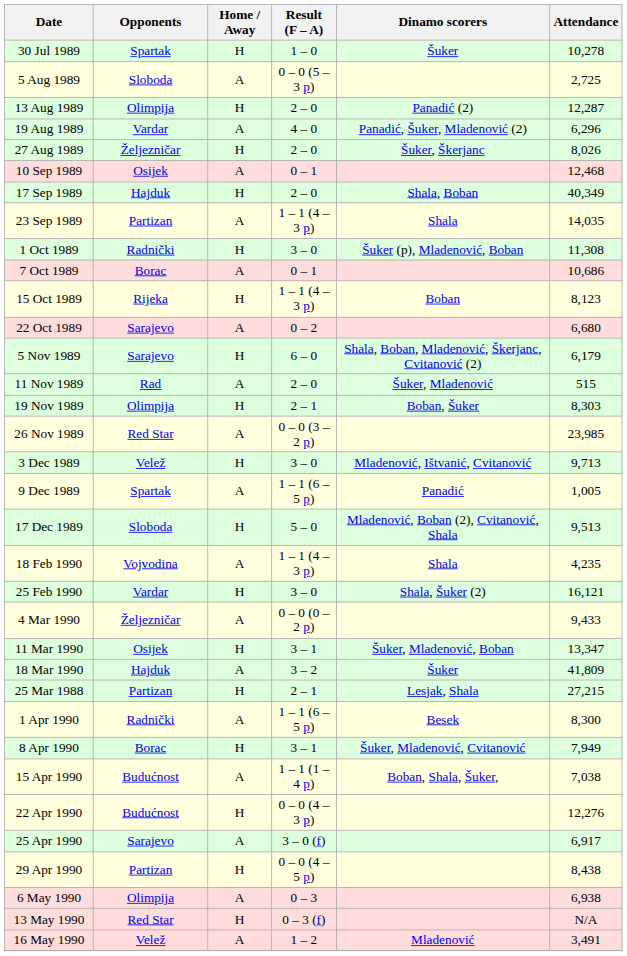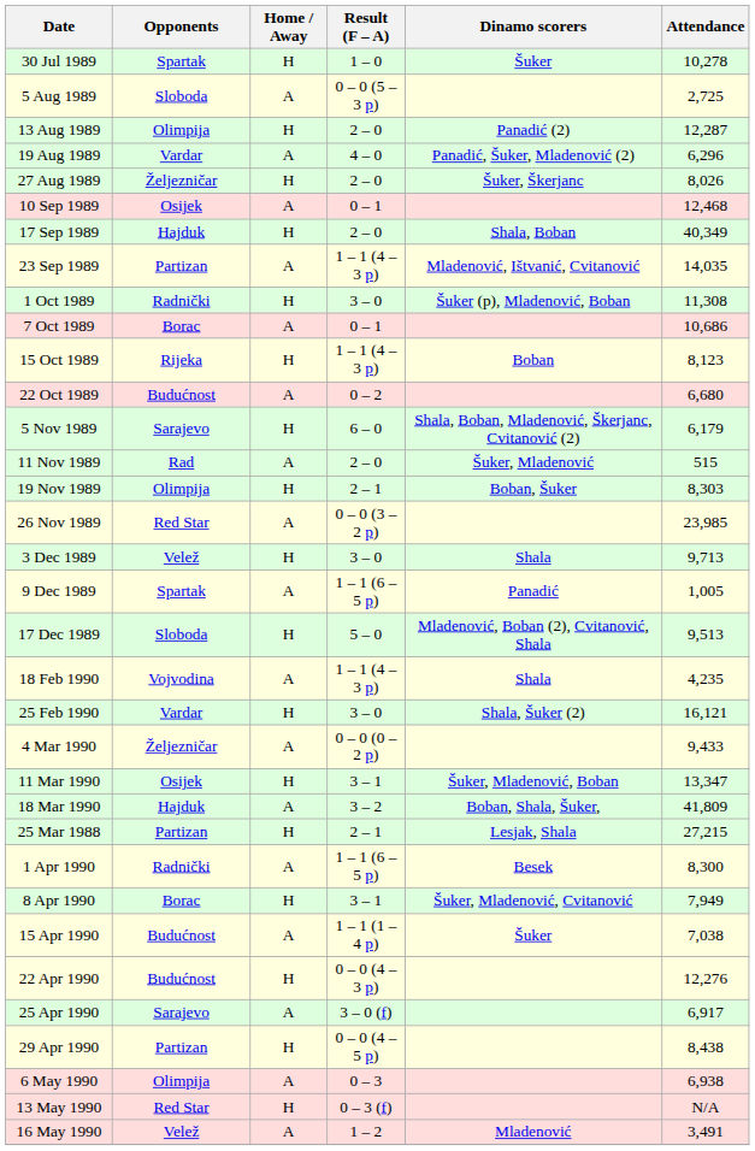 <table class="wikitable sortable" style="text-align:center">
 <tr>
 <th width="100">Date</th>
 <th width="130">Opponents</th>
 <th width="70">Home /<br>Away</th>
 <th width="70">Result<br> (F – A)</th>
 <th width="250">Dinamo scorers</th>
 <th width="80">Attendance</th>
 </tr>
 <tr bgcolor="#ddffdd">
 <td>30 Jul 1989</td>
 <td><a href='#'>Spartak</a></td>
 <td>H</td>
 <td>1 – 0</td>
 <td><a href='#'>Šuker</a></td>
 <td>10,278</td>
 </tr>
 <tr bgcolor="#ffffdd">
 <td>5 Aug 1989</td>
 <td><a href='#'>Sloboda</a></td>
 <td>A</td>
 <td>0 – 0 (5 – 3 <a href='#'>p</a>)</td>
 <td></td>
 <td>2,725</td>
 </tr>
 <tr bgcolor="#ddffdd">
 <td>13 Aug 1989</td>
 <td><a href='#'>Olimpija</a></td>
 <td>H</td>
 <td>2 – 0</td>
 <td><a href='#'>Panadić</a> (2)</td>
 <td>12,287</td>
 </tr>
 <tr bgcolor="#ddffdd">
 <td>19 Aug 1989</td>
 <td><a href='#'>Vardar</a></td>
 <td>A</td>
 <td>4 – 0</td>
 <td><a href='#'>Panadić</a>, <a href='#'>Šuker</a>, <a href='#'>Mladenović</a> (2)</td>
 <td>6,296</td>
 </tr>
 <tr bgcolor="#ddffdd">
 <td>27 Aug 1989</td>
 <td><a href='#'>Željezničar</a></td>
 <td>H</td>
 <td>2 – 0</td>
 <td><a href='#'>Šuker</a>, <a href='#'>Škerjanc</a></td>
 <td>8,026</td>
 </tr>
 <tr bgcolor="#ffdddd">
 <td>10 Sep 1989</td>
 <td><a href='#'>Osijek</a></td>
 <td>A</td>
 <td>0 – 1</td>
 <td></td>
 <td>12,468</td>
 </tr>
 <tr bgcolor="#ddffdd">
 <td>17 Sep 1989</td>
 <td><a href='#'>Hajduk</a></td>
 <td>H</td>
 <td>2 – 0</td>
 <td><a href='#'>Shala</a>, <a href='#'>Boban</a></td>
 <td>40,349</td>
 </tr>
 <tr bgcolor="#ffffdd">
 <td>23 Sep 1989</td>
 <td><a href='#'>Partizan</a></td>
 <td>A</td>
 <td>1 – 1 (4 – 3 <a href='#'>p</a>)</td>
-<td><a href='#'>Shala</a></td>
+<td><a href='#'>Mladenović</a>, <a href='#'>Ištvanić</a>, <a href='#'>Cvitanović</a></td>
 <td>14,035</td>
 </tr>
 <tr bgcolor="#ddffdd">
 <td>1 Oct 1989</td>
 <td><a href='#'>Radnički</a></td>
 <td>H</td>
 <td>3 – 0</td>
 <td><a href='#'>Šuker</a> (p), <a href='#'>Mladenović</a>, <a href='#'>Boban</a></td>
 <td>11,308</td>
 </tr>
 <tr bgcolor="#ffdddd">
 <td>7 Oct 1989</td>
 <td><a href='#'>Borac</a></td>
 <td>A</td>
 <td>0 – 1</td>
 <td></td>
 <td>10,686</td>
 </tr>
 <tr bgcolor="#ffffdd">
 <td>15 Oct 1989</td>
 <td><a href='#'>Rijeka</a></td>
 <td>H</td>
 <td>1 – 1 (4 – 3 <a href='#'>p</a>)</td>
 <td><a href='#'>Boban</a></td>
 <td>8,123</td>
 </tr>
 <tr bgcolor="#ffdddd">
 <td>22 Oct 1989</td>
-<td><a href='#'>Sarajevo</a></td>
+<td><a href='#'>Budućnost</a></td>
 <td>A</td>
 <td>0 – 2</td>
 <td></td>
 <td>6,680</td>
 </tr>
 <tr bgcolor="#ddffdd">
 <td>5 Nov 1989</td>
 <td><a href='#'>Sarajevo</a></td>
 <td>H</td>
 <td>6 – 0</td>
 <td><a href='#'>Shala</a>, <a href='#'>Boban</a>, <a href='#'>Mladenović</a>, <a href='#'>Škerjanc</a>, <a href='#'>Cvitanović</a> (2)</td>
 <td>6,179</td>
 </tr>
 <tr bgcolor="#ddffdd">
 <td>11 Nov 1989</td>
 <td><a href='#'>Rad</a></td>
 <td>A</td>
 <td>2 – 0</td>
 <td><a href='#'>Šuker</a>, <a href='#'>Mladenović</a></td>
 <td>515</td>
 </tr>
 <tr bgcolor="#ddffdd">
 <td>19 Nov 1989</td>
 <td><a href='#'>Olimpija</a></td>
 <td>H</td>
 <td>2 – 1</td>
 <td><a href='#'>Boban</a>, <a href='#'>Šuker</a></td>
 <td>8,303</td>
 </tr>
 <tr bgcolor="#ffffdd">
 <td>26 Nov 1989</td>
 <td><a href='#'>Red Star</a></td>
 <td>A</td>
 <td>0 – 0 (3 – 2 <a href='#'>p</a>)</td>
 <td></td>
 <td>23,985</td>
 </tr>
 <tr bgcolor="#ddffdd">
 <td>3 Dec 1989</td>
 <td><a href='#'>Velež</a></td>
 <td>H</td>
 <td>3 – 0</td>
-<td><a href='#'>Mladenović</a>, <a href='#'>Ištvanić</a>, <a href='#'>Cvitanović</a></td>
+<td><a href='#'>Shala</a></td>
 <td>9,713</td>
 </tr>
 <tr bgcolor="#ffffdd">
 <td>9 Dec 1989</td>
 <td><a href='#'>Spartak</a></td>
 <td>A</td>
 <td>1 – 1 (6 – 5 <a href='#'>p</a>)</td>
 <td><a href='#'>Panadić</a></td>
 <td>1,005</td>
 </tr>
 <tr bgcolor="#ddffdd">
 <td>17 Dec 1989</td>
 <td><a href='#'>Sloboda</a></td>
 <td>H</td>
 <td>5 – 0</td>
 <td><a href='#'>Mladenović</a>, <a href='#'>Boban</a> (2), <a href='#'>Cvitanović</a>, <a href='#'>Shala</a></td>
 <td>9,513</td>
 </tr>
 <tr bgcolor="#ffffdd">
 <td>18 Feb 1990</td>
 <td><a href='#'>Vojvodina</a></td>
 <td>A</td>
 <td>1 – 1 (4 – 3 <a href='#'>p</a>)</td>
 <td><a href='#'>Shala</a></td>
 <td>4,235</td>
 </tr>
 <tr bgcolor="#ddffdd">
 <td>25 Feb 1990</td>
 <td><a href='#'>Vardar</a></td>
 <td>H</td>
 <td>3 – 0</td>
 <td><a href='#'>Shala</a>, <a href='#'>Šuker</a> (2)</td>
 <td>16,121</td>
 </tr>
 <tr bgcolor="#ffffdd">
 <td>4 Mar 1990</td>
 <td><a href='#'>Željezničar</a></td>
 <td>A</td>
 <td>0 – 0 (0 – 2 <a href='#'>p</a>)</td>
 <td></td>
 <td>9,433</td>
 </tr>
 <tr bgcolor="#ddffdd">
 <td>11 Mar 1990</td>
 <td><a href='#'>Osijek</a></td>
 <td>H</td>
 <td>3 – 1</td>
 <td><a href='#'>Šuker</a>, <a href='#'>Mladenović</a>, <a href='#'>Boban</a></td>
 <td>13,347</td>
 </tr>
 <tr bgcolor="#ddffdd">
 <td>18 Mar 1990</td>
 <td><a href='#'>Hajduk</a></td>
 <td>A</td>
 <td>3 – 2</td>
-<td><a href='#'>Šuker</a></td>
+<td><a href='#'>Boban</a>, <a href='#'>Shala</a>, <a href='#'>Šuker</a>,</td>
 <td>41,809</td>
 </tr>
 <tr bgcolor="#ddffdd">
 <td>25 Mar 1988</td>
 <td><a href='#'>Partizan</a></td>
 <td>H</td>
 <td>2 – 1</td>
 <td><a href='#'>Lesjak</a>, <a href='#'>Shala</a></td>
 <td>27,215</td>
 </tr>
 <tr bgcolor="#ffffdd">
 <td>1 Apr 1990</td>
 <td><a href='#'>Radnički</a></td>
 <td>A</td>
 <td>1 – 1 (6 – 5 <a href='#'>p</a>)</td>
 <td><a href='#'>Besek</a></td>
 <td>8,300</td>
 </tr>
 <tr bgcolor="#ddffdd">
 <td>8 Apr 1990</td>
 <td><a href='#'>Borac</a></td>
 <td>H</td>
 <td>3 – 1</td>
 <td><a href='#'>Šuker</a>, <a href='#'>Mladenović</a>, <a href='#'>Cvitanović</a></td>
 <td>7,949</td>
 </tr>
 <tr bgcolor="#ffffdd">
 <td>15 Apr 1990</td>
 <td><a href='#'>Budućnost</a></td>
 <td>A</td>
 <td>1 – 1 (1 – 4 <a href='#'>p</a>)</td>
-<td><a href='#'>Boban</a>, <a href='#'>Shala</a>, <a href='#'>Šuker</a>,</td>
+<td><a href='#'>Šuker</a></td>
 <td>7,038</td>
 </tr>
 <tr bgcolor="#ffffdd">
 <td>22 Apr 1990</td>
 <td><a href='#'>Budućnost</a></td>
 <td>H</td>
 <td>0 – 0 (4 – 3 <a href='#'>p</a>)</td>
 <td></td>
 <td>12,276</td>
 </tr>
 <tr bgcolor="#ddffdd">
 <td>25 Apr 1990</td>
 <td><a href='#'>Sarajevo</a></td>
 <td>A</td>
 <td>3 – 0 (<a href='#'>f</a>)</td>
 <td></td>
 <td>6,917</td>
 </tr>
 <tr bgcolor="#ffffdd">
 <td>29 Apr 1990</td>
 <td><a href='#'>Partizan</a></td>
 <td>H</td>
 <td>0 – 0 (4 – 5 <a href='#'>p</a>)</td>
 <td></td>
 <td>8,438</td>
 </tr>
 <tr bgcolor="#ffdddd">
 <td>6 May 1990</td>
 <td><a href='#'>Olimpija</a></td>
 <td>A</td>
 <td>0 – 3</td>
 <td></td>
 <td>6,938</td>
 </tr>
 <tr bgcolor="#ffdddd">
 <td>13 May 1990</td>
 <td><a href='#'>Red Star</a></td>
 <td>H</td>
 <td>0 – 3 (<a href='#'>f</a>)</td>
 <td></td>
 <td>N/A</td>
 </tr>
 <tr bgcolor="#ffdddd">
 <td>16 May 1990</td>
 <td><a href='#'>Velež</a></td>
 <td>A</td>
 <td>1 – 2</td>
 <td><a href='#'>Mladenović</a></td>
 <td>3,491</td>
 </tr>
 <tr>
 </tr>
 </table>
